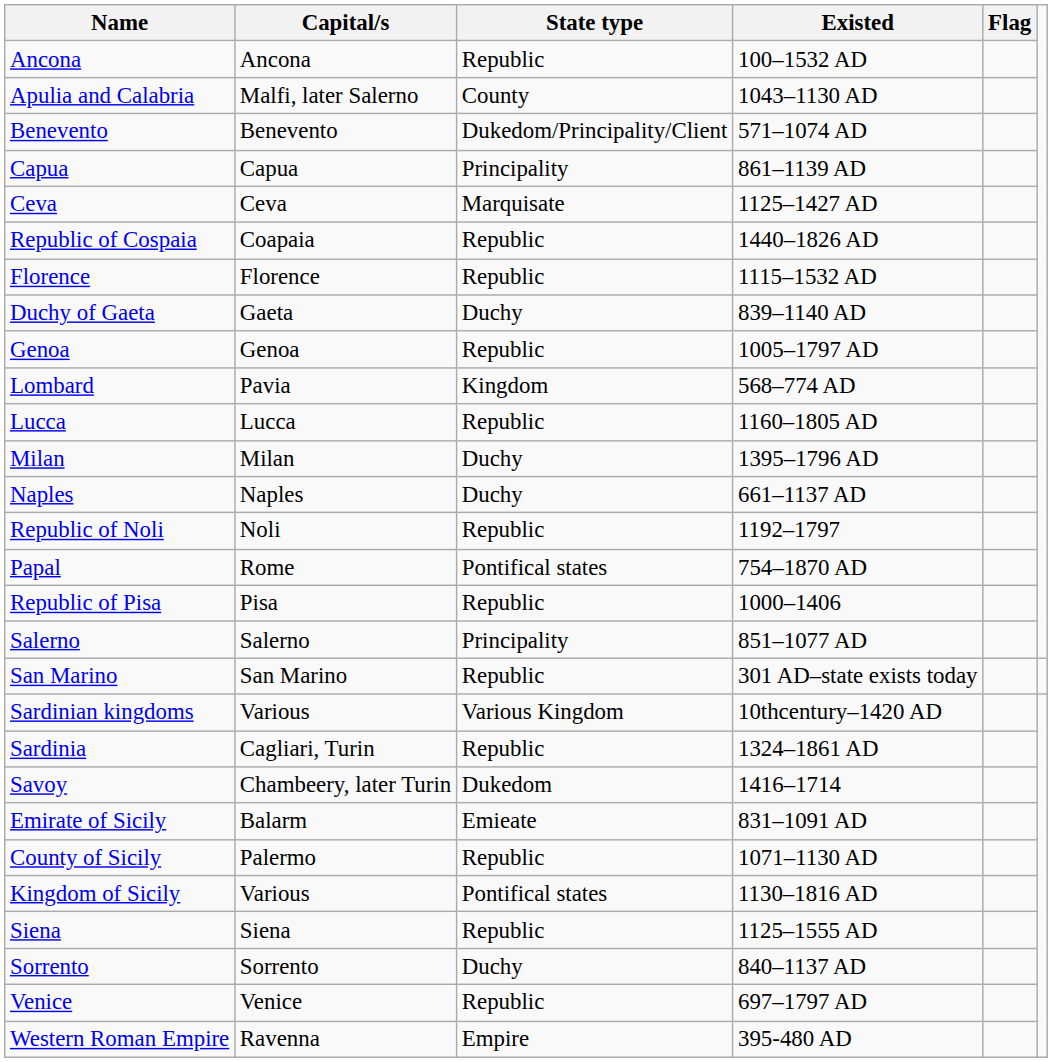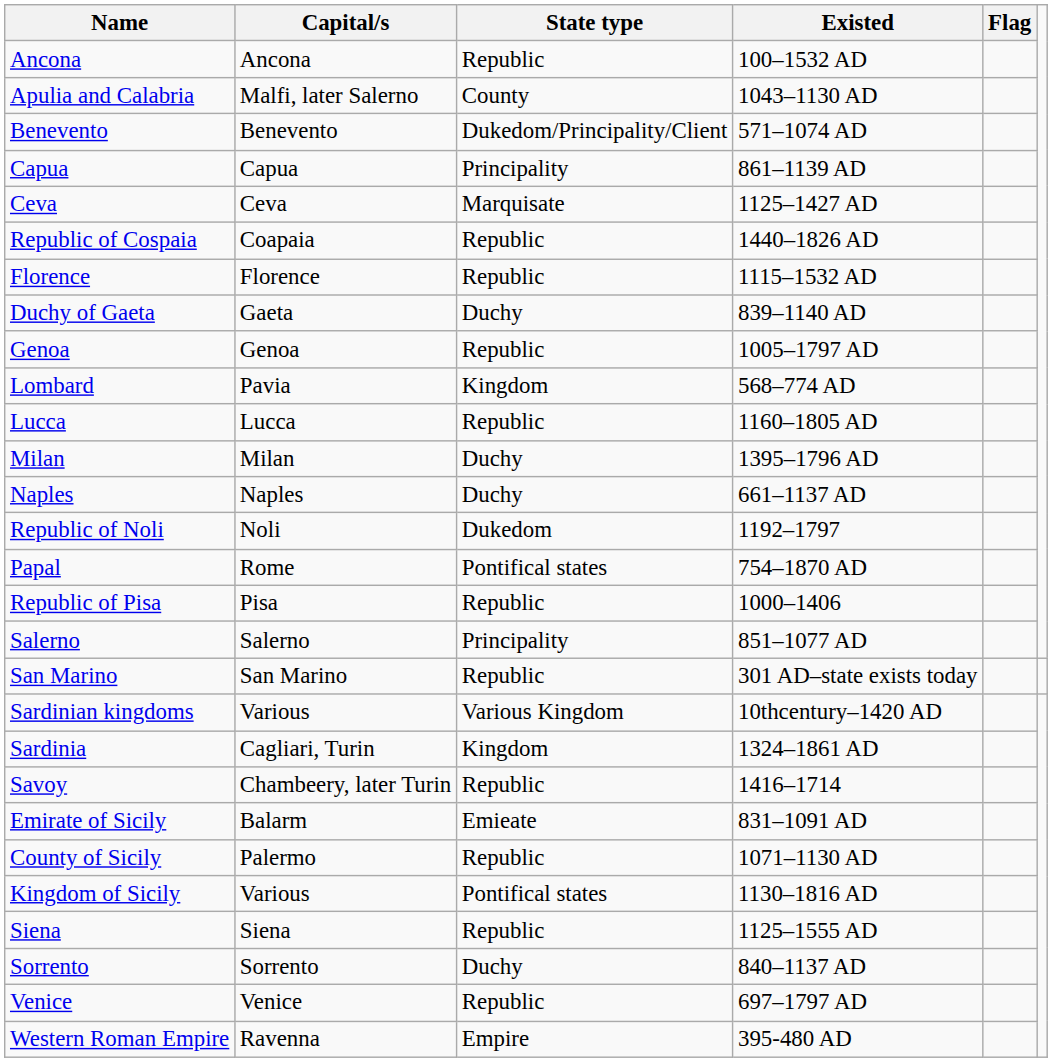 <table class="wikitable sortable" border="1">
 <tr>
 <th>Name</th>
 <th>Capital/s</th>
 <th>State type</th>
 <th>Existed</th>
 <th>Flag</th>
 </tr>
 <tr>
 <td><a href='#'>Ancona</a></td>
 <td>Ancona</td>
 <td>Republic</td>
 <td>100–1532 AD</td>
 <td></td>
 </tr>
 <tr>
 <td><a href='#'>Apulia and Calabria</a></td>
 <td>Malfi, later Salerno</td>
 <td>County</td>
 <td>1043–1130 AD</td>
 <td></td>
 </tr>
 <tr>
 <td><a href='#'>Benevento</a></td>
 <td>Benevento</td>
 <td>Dukedom/Principality/Client</td>
 <td>571–1074 AD</td>
 <td></td>
 </tr>
 <tr>
 <td><a href='#'>Capua</a></td>
 <td>Capua</td>
 <td>Principality</td>
 <td>861–1139 AD</td>
 <td></td>
 </tr>
 <tr>
 <td><a href='#'>Ceva</a></td>
 <td>Ceva</td>
 <td>Marquisate</td>
 <td>1125–1427 AD</td>
 <td></td>
 </tr>
 <tr>
 <td><a href='#'>Republic of Cospaia</a></td>
 <td>Coapaia</td>
 <td>Republic</td>
 <td>1440–1826 AD</td>
 <td></td>
 </tr>
 <tr>
 <td><a href='#'>Florence</a></td>
 <td>Florence</td>
 <td>Republic</td>
 <td>1115–1532 AD</td>
 <td></td>
 </tr>
 <tr>
 <td><a href='#'>Duchy of Gaeta</a></td>
 <td>Gaeta</td>
 <td>Duchy</td>
 <td>839–1140 AD</td>
 <td></td>
 </tr>
 <tr>
 <td><a href='#'>Genoa</a></td>
 <td>Genoa</td>
 <td>Republic</td>
 <td>1005–1797 AD</td>
 <td></td>
 </tr>
 <tr>
 <td><a href='#'>Lombard</a></td>
 <td>Pavia</td>
 <td>Kingdom</td>
 <td>568–774 AD</td>
 <td></td>
 </tr>
 <tr>
 <td><a href='#'>Lucca</a></td>
 <td>Lucca</td>
 <td>Republic</td>
 <td>1160–1805 AD</td>
 <td></td>
 </tr>
 <tr>
 <td><a href='#'>Milan</a></td>
 <td>Milan</td>
 <td>Duchy</td>
 <td>1395–1796 AD</td>
 <td></td>
 </tr>
 <tr>
 <td><a href='#'>Naples</a></td>
 <td>Naples</td>
 <td>Duchy</td>
 <td>661–1137 AD</td>
 <td></td>
 </tr>
 <tr>
 <td><a href='#'>Republic of Noli</a></td>
 <td>Noli</td>
-<td>Republic</td>
+<td>Dukedom</td>
 <td>1192–1797</td>
 <td></td>
 </tr>
 <tr>
 <td><a href='#'>Papal</a></td>
 <td>Rome</td>
 <td>Pontifical states</td>
 <td>754–1870 AD</td>
 <td></td>
 </tr>
 <tr>
 <td><a href='#'>Republic of Pisa</a></td>
 <td>Pisa</td>
 <td>Republic</td>
 <td>1000–1406</td>
 <td></td>
 </tr>
 <tr>
 <td><a href='#'>Salerno</a></td>
 <td>Salerno</td>
 <td>Principality</td>
 <td>851–1077 AD</td>
 <td></td>
 </tr>
 <tr>
 <td><a href='#'>San Marino</a></td>
 <td>San Marino</td>
 <td>Republic</td>
 <td>301 AD–state exists today</td>
 <td></td>
 <td></td>
 </tr>
 <tr>
 <td><a href='#'>Sardinian kingdoms</a></td>
 <td>Various</td>
 <td>Various Kingdom</td>
 <td>10thcentury–1420 AD</td>
 <td></td>
 </tr>
 <tr>
 <td><a href='#'>Sardinia</a></td>
 <td>Cagliari, Turin</td>
-<td>Republic</td>
+<td>Kingdom</td>
 <td>1324–1861 AD</td>
 <td></td>
 </tr>
 <tr>
 <td><a href='#'>Savoy</a></td>
 <td>Chambeery, later Turin</td>
-<td>Dukedom</td>
+<td>Republic</td>
 <td>1416–1714</td>
 <td></td>
 </tr>
 <tr>
 <td><a href='#'>Emirate of Sicily</a></td>
 <td>Balarm</td>
 <td>Emieate</td>
 <td>831–1091 AD</td>
 <td></td>
 </tr>
 <tr>
 <td><a href='#'>County of Sicily</a></td>
 <td>Palermo</td>
 <td>Republic</td>
 <td>1071–1130 AD</td>
 <td></td>
 </tr>
 <tr>
 <td><a href='#'>Kingdom of Sicily</a></td>
 <td>Various</td>
 <td>Pontifical states</td>
 <td>1130–1816 AD</td>
 <td></td>
 </tr>
 <tr>
 <td><a href='#'>Siena</a></td>
 <td>Siena</td>
 <td>Republic</td>
 <td>1125–1555 AD</td>
 <td></td>
 </tr>
 <tr>
 <td><a href='#'>Sorrento</a></td>
 <td>Sorrento</td>
 <td>Duchy</td>
 <td>840–1137 AD</td>
 <td></td>
 </tr>
 <tr>
 <td><a href='#'>Venice</a></td>
 <td>Venice</td>
 <td>Republic</td>
 <td>697–1797 AD</td>
 <td></td>
 </tr>
 <tr>
 <td><a href='#'>Western Roman Empire</a></td>
 <td>Ravenna</td>
 <td>Empire</td>
 <td>395-480 AD</td>
 <td></td>
 </tr>
 </table>
